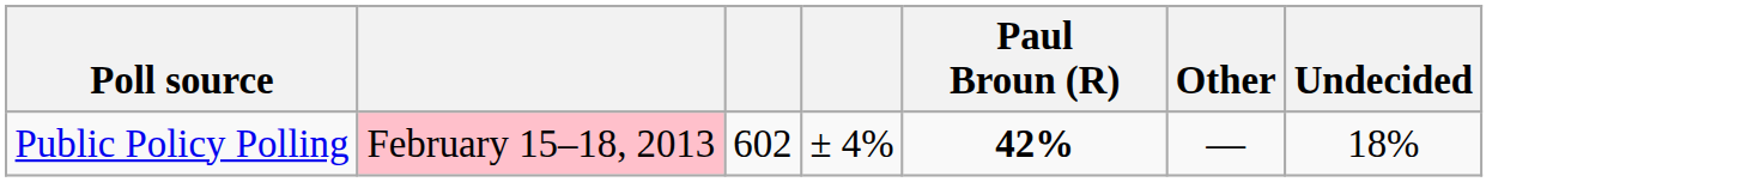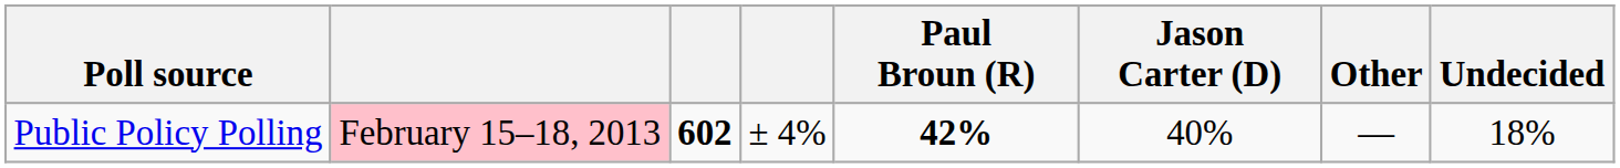 <table class="wikitable" style="text-align:center">
 <tr valign= bottom>
 <th>Poll source</th>
 <th></th>
 <th></th>
 <th></th>
 <th style="width:100px;">Paul<br>Broun (R)</th>
+<th style="width:100px;">Jason<br>Carter (D)</th>
 <th>Other</th>
 <th>Undecided</th>
 </tr>
 <tr>
 <td align=left><a href='#'>Public Policy Polling</a></td>
 <td style="background: pink;">February 15–18, 2013</td>
-<td>602</td>
+<td><strong>602</strong></td>
 <td>± 4%</td>
 <td><strong>42%</strong></td>
+<td>40%</td>
 <td>—</td>
 <td>18%</td>
 </tr>
 </table>
